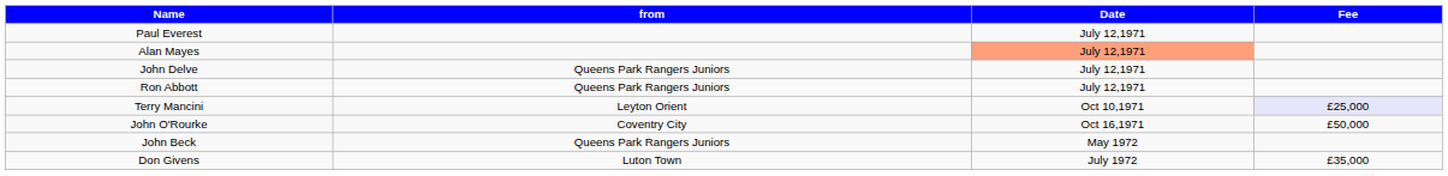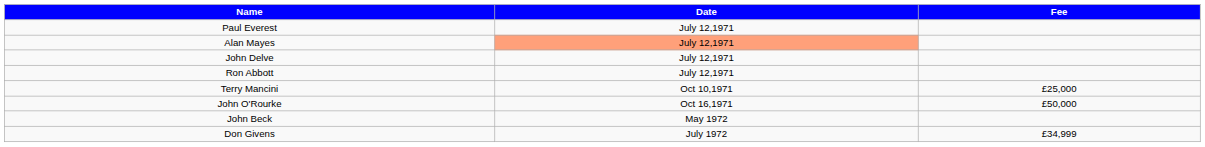 <table class="wikitable" style="text-align:center; font-size:90%; width:90%;">
 <tr>
 <th style="background:#0000FF; color:#FFFFFF; text-align:center;"><strong>Name</strong></th>
-<th style="background:#0000FF; color:#FFFFFF; text-align:center;">from</th>
 <th style="background:#0000FF; color:#FFFFFF; text-align:center;">Date</th>
 <th style="background:#0000FF; color:#FFFFFF; text-align:center;">Fee</th>
 </tr>
 <tr>
 <td>Paul Everest</td>
-<td></td>
 <td>July 12,1971</td>
 <td></td>
 </tr>
 <tr>
 <td>Alan Mayes</td>
-<td></td>
 <td style="background: lightsalmon;">July 12,1971</td>
 <td></td>
 </tr>
 <tr>
 <td>John Delve</td>
-<td>Queens Park Rangers Juniors</td>
 <td>July 12,1971</td>
 <td></td>
 </tr>
 <tr>
 <td>Ron Abbott</td>
-<td>Queens Park Rangers Juniors</td>
 <td>July 12,1971</td>
 <td></td>
 </tr>
 <tr>
 <td>Terry Mancini</td>
-<td>Leyton Orient</td>
 <td>Oct 10,1971</td>
-<td style="background: lavender;">£25,000</td>
+<td>£25,000</td>
 </tr>
 <tr>
 <td>John O'Rourke</td>
-<td>Coventry City</td>
 <td>Oct 16,1971</td>
 <td>£50,000</td>
 </tr>
 <tr>
 <td>John Beck</td>
-<td>Queens Park Rangers Juniors</td>
 <td>May 1972</td>
 <td></td>
 </tr>
 <tr>
 <td>Don Givens</td>
-<td>Luton Town</td>
 <td>July 1972</td>
-<td>£35,000</td>
+<td>£34,999</td>
 </tr>
 </table>
